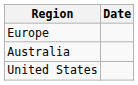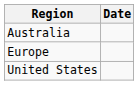 <table class="wikitable">
 <tr>
 <th>Region</th>
 <th>Date</th>
 </tr>
 <tr>
-<td>Europe</td>
+<td>Australia</td>
 <td></td>
 </tr>
 <tr>
-<td>Australia</td>
+<td>Europe</td>
 <td></td>
 </tr>
 <tr>
 <td>United States</td>
 <td></td>
 </tr>
 </table>
